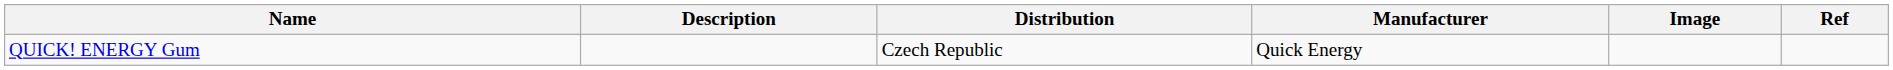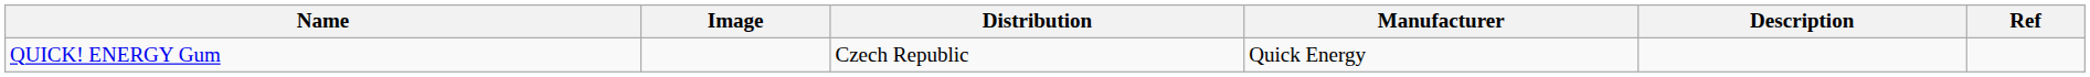 <table class="wikitable sortable" style="width:100%">
 <tr>
 <th>Name</th>
-<th>Description</th>
+<th class="unsortable">Image</th>
 <th>Distribution</th>
 <th>Manufacturer</th>
-<th class="unsortable">Image</th>
+<th>Description</th>
 <th>Ref</th>
 </tr>
 <tr>
 <td><a href='#'>QUICK! ENERGY Gum</a></td>
 <td></td>
 <td>Czech Republic</td>
 <td>Quick Energy</td>
 <td></td>
 <td></td>
 </tr>
 </table>
